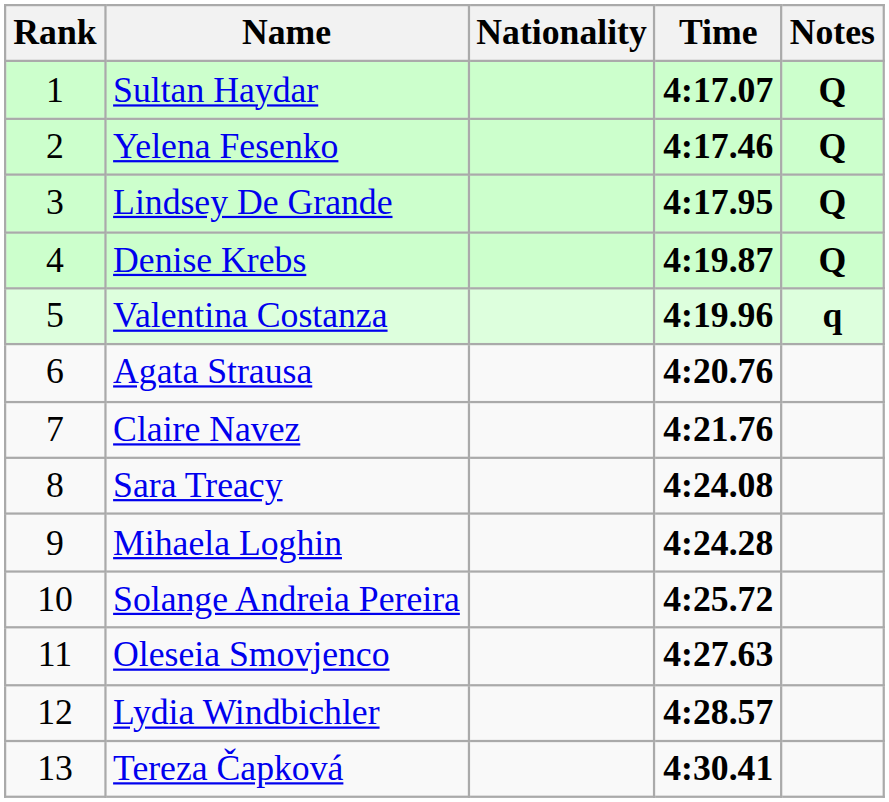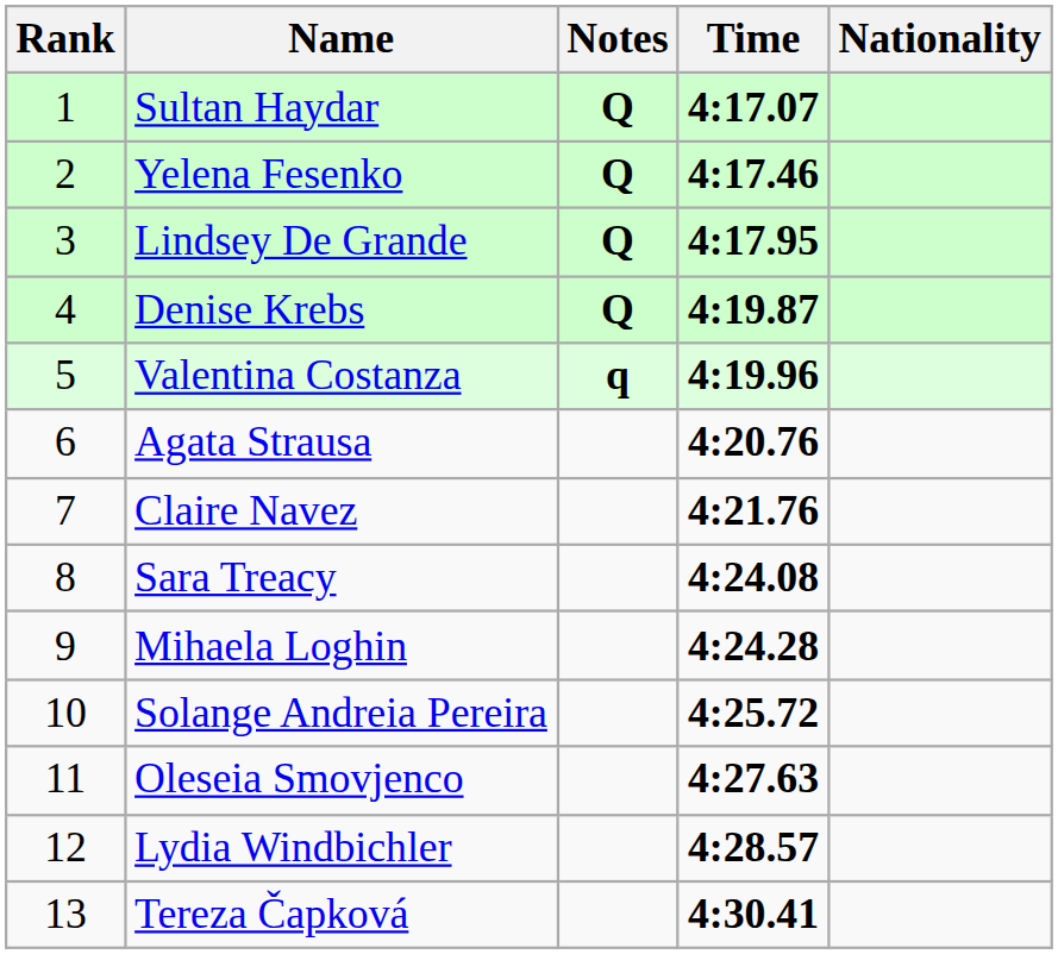 <table class="wikitable sortable" style="text-align:center">
 <tr>
 <th>Rank</th>
 <th>Name</th>
+<th>Notes</th>
+<th>Time</th>
 <th>Nationality</th>
-<th>Time</th>
-<th>Notes</th>
 </tr>
 <tr bgcolor=ccffcc>
 <td>1</td>
 <td align=left><a href='#'>Sultan Haydar</a></td>
+<td><strong>Q</strong></td>
+<td><strong>4:17.07</strong></td>
 <td align=left></td>
-<td><strong>4:17.07</strong></td>
-<td><strong>Q</strong></td>
 </tr>
 <tr bgcolor=ccffcc>
 <td>2</td>
 <td align=left><a href='#'>Yelena Fesenko</a></td>
+<td><strong>Q</strong></td>
+<td><strong>4:17.46</strong></td>
 <td align=left></td>
-<td><strong>4:17.46</strong></td>
-<td><strong>Q</strong></td>
 </tr>
 <tr bgcolor=ccffcc>
 <td>3</td>
 <td align=left><a href='#'>Lindsey De Grande</a></td>
+<td><strong>Q</strong></td>
+<td><strong>4:17.95</strong></td>
 <td align=left></td>
-<td><strong>4:17.95</strong></td>
-<td><strong>Q</strong></td>
 </tr>
 <tr bgcolor=ccffcc>
 <td>4</td>
 <td align=left><a href='#'>Denise Krebs</a></td>
+<td><strong>Q</strong></td>
+<td><strong>4:19.87</strong></td>
 <td align=left></td>
-<td><strong>4:19.87</strong></td>
-<td><strong>Q</strong></td>
 </tr>
 <tr bgcolor=ddffdd>
 <td>5</td>
 <td align=left><a href='#'>Valentina Costanza</a></td>
+<td><strong>q</strong></td>
+<td><strong>4:19.96</strong></td>
 <td align=left></td>
-<td><strong>4:19.96</strong></td>
-<td><strong>q</strong></td>
 </tr>
 <tr>
 <td>6</td>
 <td align=left><a href='#'>Agata Strausa</a></td>
+<td></td>
+<td><strong>4:20.76</strong></td>
 <td align=left></td>
-<td><strong>4:20.76</strong></td>
-<td></td>
 </tr>
 <tr>
 <td>7</td>
 <td align=left><a href='#'>Claire Navez</a></td>
+<td></td>
+<td><strong>4:21.76</strong></td>
 <td align=left></td>
-<td><strong>4:21.76</strong></td>
-<td></td>
 </tr>
 <tr>
 <td>8</td>
 <td align=left><a href='#'>Sara Treacy</a></td>
+<td></td>
+<td><strong>4:24.08</strong></td>
 <td align=left></td>
-<td><strong>4:24.08</strong></td>
-<td></td>
 </tr>
 <tr>
 <td>9</td>
 <td align=left><a href='#'>Mihaela Loghin</a></td>
+<td></td>
+<td><strong>4:24.28</strong></td>
 <td align=left></td>
-<td><strong>4:24.28</strong></td>
-<td></td>
 </tr>
 <tr>
 <td>10</td>
 <td align=left><a href='#'>Solange Andreia Pereira</a></td>
+<td></td>
+<td><strong>4:25.72</strong></td>
 <td align=left></td>
-<td><strong>4:25.72</strong></td>
-<td></td>
 </tr>
 <tr>
 <td>11</td>
 <td align=left><a href='#'>Oleseia Smovjenco</a></td>
+<td></td>
+<td><strong>4:27.63</strong></td>
 <td align=left></td>
-<td><strong>4:27.63</strong></td>
-<td></td>
 </tr>
 <tr>
 <td>12</td>
 <td align=left><a href='#'>Lydia Windbichler</a></td>
+<td></td>
+<td><strong>4:28.57</strong></td>
 <td align=left></td>
-<td><strong>4:28.57</strong></td>
-<td></td>
 </tr>
 <tr>
 <td>13</td>
 <td align=left><a href='#'>Tereza Čapková</a></td>
+<td></td>
+<td><strong>4:30.41</strong></td>
 <td align=left></td>
-<td><strong>4:30.41</strong></td>
-<td></td>
 </tr>
 </table>
